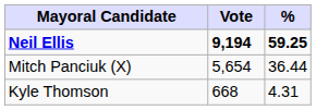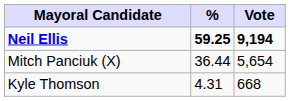 <table class="wikitable">
 <tr>
 <th style="background:#ddf; width:200px;">Mayoral Candidate</th>
+<th style="background:#ddf; width:30px;">%</th>
 <th style="background:#ddf; width:50px;">Vote</th>
-<th style="background:#ddf; width:30px;">%</th>
 </tr>
 <tr>
 <td><strong><a href='#'>Neil Ellis</a></strong></td>
+<td><strong>59.25</strong></td>
 <td><strong>9,194</strong></td>
-<td><strong>59.25</strong></td>
 </tr>
 <tr>
 <td>Mitch Panciuk (X)</td>
+<td>36.44</td>
 <td>5,654</td>
-<td>36.44</td>
 </tr>
 <tr>
 <td>Kyle Thomson</td>
+<td>4.31</td>
 <td>668</td>
-<td>4.31</td>
 </tr>
 </table>
